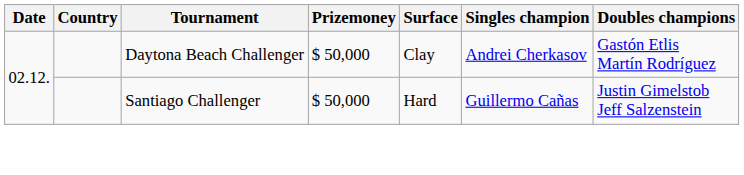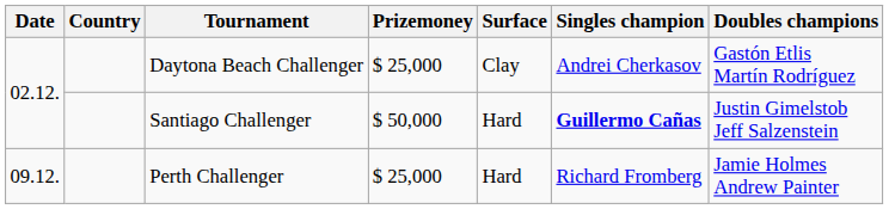 <table class="sortable wikitable" style=font-size:97%>
 <tr>
 <th>Date</th>
 <th>Country</th>
 <th>Tournament</th>
 <th>Prizemoney</th>
 <th>Surface</th>
 <th>Singles champion</th>
 <th>Doubles champions</th>
 </tr>
 <tr>
 <td rowspan="2">02.12.</td>
 <td></td>
 <td>Daytona Beach Challenger</td>
-<td>$ 50,000</td>
+<td>$ 25,000</td>
 <td>Clay</td>
 <td> <a href='#'>Andrei Cherkasov</a></td>
 <td> <a href='#'>Gastón Etlis</a><br> <a href='#'>Martín Rodríguez</a></td>
 </tr>
 <tr>
 <td></td>
 <td>Santiago Challenger</td>
 <td>$ 50,000</td>
 <td>Hard</td>
-<td> <a href='#'>Guillermo Cañas</a></td>
+<td><strong> <a href='#'>Guillermo Cañas</a></strong></td>
 <td> <a href='#'>Justin Gimelstob</a><br> <a href='#'>Jeff Salzenstein</a></td>
 </tr>
+<tr>
+<td>09.12.</td>
+<td></td>
+<td>Perth Challenger</td>
+<td>$ 25,000</td>
+<td>Hard</td>
+<td> <a href='#'>Richard Fromberg</a></td>
+<td> <a href='#'>Jamie Holmes</a><br> <a href='#'>Andrew Painter</a></td>
+</tr>
 </table>
